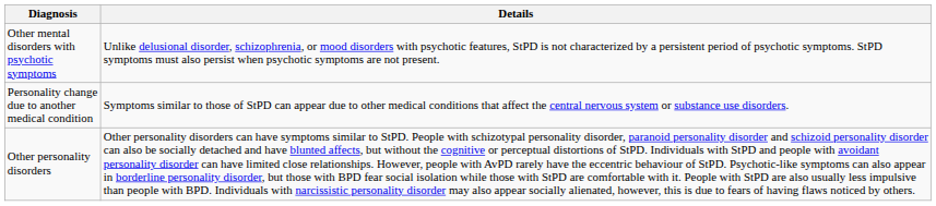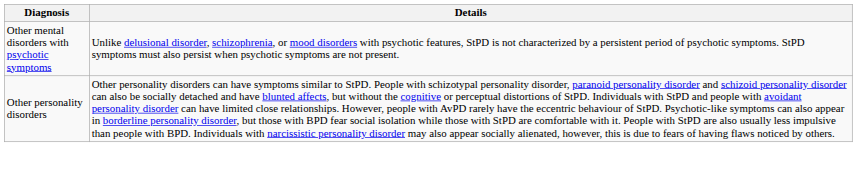 <table class="wikitable">
 <tr>
 <th>Diagnosis</th>
 <th>Details</th>
 </tr>
 <tr>
 <td>Other mental disorders with <a href='#'>psychotic symptoms</a></td>
 <td>Unlike <a href='#'>delusional disorder</a>, <a href='#'>schizophrenia</a>, or <a href='#'>mood disorders</a> with psychotic features, StPD is not characterized by a persistent period of psychotic symptoms. StPD symptoms must also persist when psychotic symptoms are not present.</td>
 </tr>
 <tr>
-<td>Personality change due to another medical condition</td>
-<td>Symptoms similar to those of StPD can appear due to other medical conditions that affect the <a href='#'>central nervous system</a> or <a href='#'>substance use disorders</a>.</td>
-</tr>
-<tr>
 <td>Other personality disorders</td>
 <td>Other personality disorders can have symptoms similar to StPD. People with schizotypal personality disorder, <a href='#'>paranoid personality disorder</a> and <a href='#'>schizoid personality disorder</a> can also be socially detached and have <a href='#'>blunted affects</a>, but without the <a href='#'>cognitive</a> or perceptual distortions of StPD. Individuals with StPD and people with <a href='#'>avoidant personality disorder</a> can have limited close relationships. However, people with AvPD rarely have the eccentric behaviour of StPD. Psychotic-like symptoms can also appear in <a href='#'>borderline personality disorder</a>, but those with BPD fear social isolation while those with StPD are comfortable with it. People with StPD are also usually less impulsive than people with BPD. Individuals with <a href='#'>narcissistic personality disorder</a> may also appear socially alienated, however, this is due to fears of having flaws noticed by others.</td>
 </tr>
 </table>
